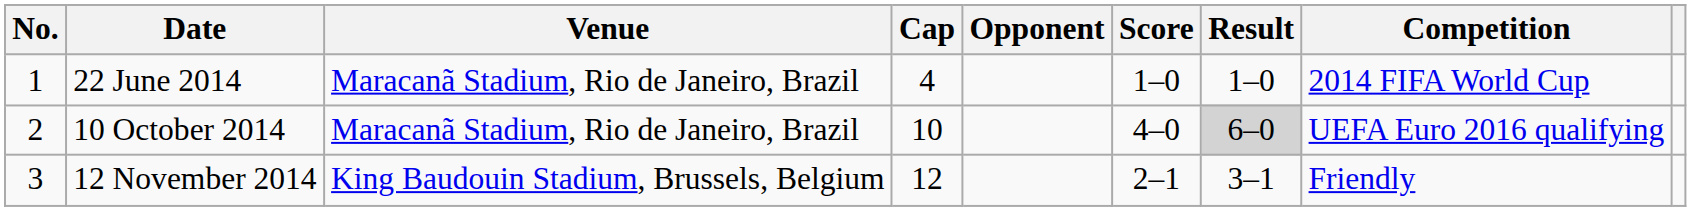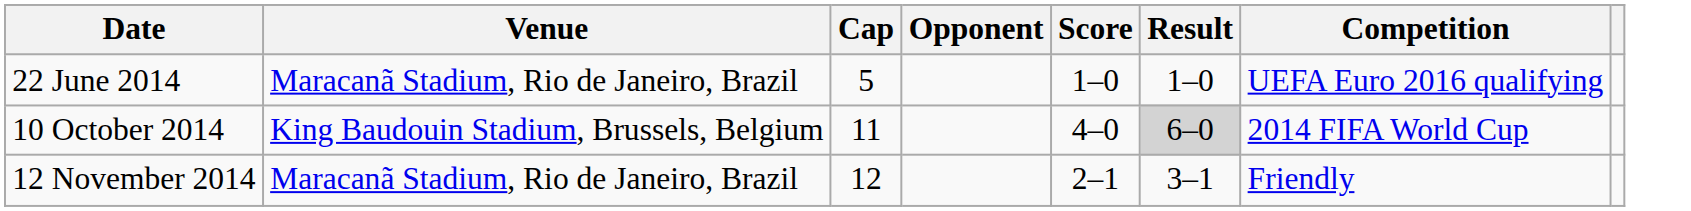 <table class="wikitable sortable">
 <tr>
-<th scope="col">No.</th>
 <th scope="col">Date</th>
 <th scope="col">Venue</th>
 <th scope="col">Cap</th>
 <th scope="col">Opponent</th>
 <th scope="col">Score</th>
 <th scope="col">Result</th>
 <th scope="col">Competition</th>
 <th scope="col" class="unsortable"></th>
 </tr>
 <tr>
-<td style="text-align: center;">1</td>
 <td>22 June 2014</td>
 <td><a href='#'>Maracanã Stadium</a>, Rio de Janeiro, Brazil</td>
-<td style="text-align: center;">4</td>
+<td style="text-align: center;">5</td>
 <td></td>
 <td style="text-align: center;">1–0</td>
 <td style="text-align: center;">1–0</td>
+<td><a href='#'>UEFA Euro 2016 qualifying</a></td>
+<td style="text-align: center;"></td>
+</tr>
+<tr>
+<td>10 October 2014</td>
+<td><a href='#'>King Baudouin Stadium</a>, Brussels, Belgium</td>
+<td style="text-align: center;">11</td>
+<td></td>
+<td style="text-align: center;">4–0</td>
+<td style="background: lightgrey; text-align: center;">6–0</td>
 <td><a href='#'>2014 FIFA World Cup</a></td>
 <td style="text-align: center;"></td>
 </tr>
 <tr>
-<td style="text-align: center;">2</td>
-<td>10 October 2014</td>
+<td>12 November 2014</td>
 <td><a href='#'>Maracanã Stadium</a>, Rio de Janeiro, Brazil</td>
-<td style="text-align: center;">10</td>
-<td></td>
-<td style="text-align: center;">4–0</td>
-<td style="background: lightgrey; text-align: center;">6–0</td>
-<td><a href='#'>UEFA Euro 2016 qualifying</a></td>
-<td style="text-align: center;"></td>
-</tr>
-<tr>
-<td style="text-align: center;">3</td>
-<td>12 November 2014</td>
-<td><a href='#'>King Baudouin Stadium</a>, Brussels, Belgium</td>
 <td style="text-align: center;">12</td>
 <td></td>
 <td style="text-align: center;">2–1</td>
 <td style="text-align: center;">3–1</td>
 <td><a href='#'>Friendly</a></td>
 <td style="text-align: center;"></td>
 </tr>
 </table>
